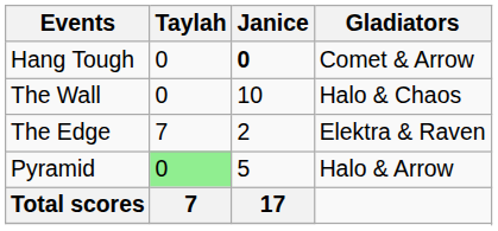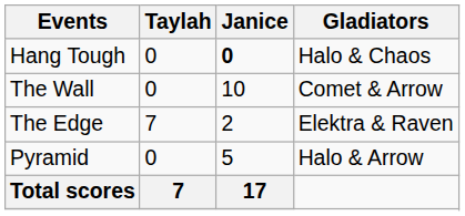 <table class="wikitable">
 <tr>
 <th>Events</th>
 <th>Taylah</th>
 <th>Janice</th>
 <th>Gladiators</th>
 </tr>
 <tr>
 <td>Hang Tough</td>
 <td>0</td>
 <td><strong>0</strong></td>
-<td>Comet & Arrow</td>
+<td>Halo & Chaos</td>
 </tr>
 <tr>
 <td>The Wall</td>
 <td>0</td>
 <td>10</td>
-<td>Halo & Chaos</td>
+<td>Comet & Arrow</td>
 </tr>
 <tr>
 <td>The Edge</td>
 <td>7</td>
 <td>2</td>
 <td>Elektra & Raven</td>
 </tr>
 <tr>
 <td>Pyramid</td>
-<td style="background: lightgreen;">0</td>
+<td>0</td>
 <td>5</td>
 <td>Halo & Arrow</td>
 </tr>
 <tr>
 <th>Total scores</th>
 <th>7</th>
 <th>17</th>
 </tr>
 <tr>
 </tr>
 </table>
